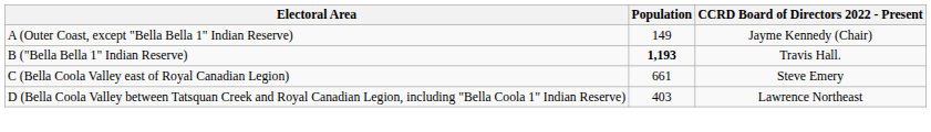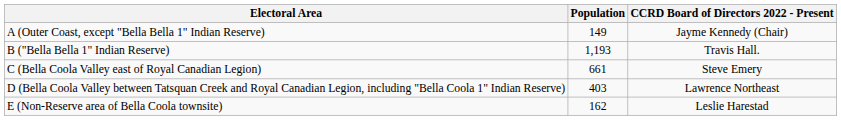 <table class="wikitable">
 <tr>
 <th>Electoral Area</th>
 <th>Population</th>
 <th>CCRD Board of Directors 2022 - Present</th>
 </tr>
 <tr>
 <td>A (Outer Coast, except "Bella Bella 1" Indian Reserve)</td>
 <td align=center>149</td>
 <td align=center>Jayme Kennedy (Chair)</td>
 </tr>
 <tr>
 <td>B ("Bella Bella 1" Indian Reserve)</td>
-<td align=center><strong>1,193</strong></td>
+<td align=center>1,193</td>
 <td align=center>Travis Hall.</td>
 </tr>
 <tr>
 <td>C (Bella Coola Valley east of Royal Canadian Legion)</td>
 <td align=center>661</td>
 <td align=center>Steve Emery</td>
 </tr>
 <tr>
 <td>D (Bella Coola Valley between Tatsquan Creek and Royal Canadian Legion, including "Bella Coola 1" Indian Reserve)</td>
 <td align=center>403</td>
 <td align=center>Lawrence Northeast</td>
 </tr>
+<tr>
+<td>E (Non-Reserve area of Bella Coola townsite)</td>
+<td align=center>162</td>
+<td align=center>Leslie Harestad</td>
+</tr>
 </table>
